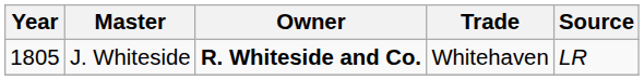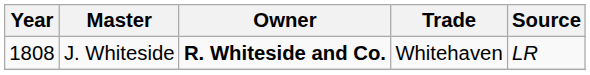 <table class=" wikitable">
 <tr>
 <th>Year</th>
 <th>Master</th>
 <th>Owner</th>
 <th>Trade</th>
 <th>Source</th>
 </tr>
 <tr>
-<td>1805</td>
+<td>1808</td>
 <td>J. Whiteside</td>
 <td><strong>R. Whiteside and Co.</strong></td>
 <td>Whitehaven</td>
 <td><em>LR</em></td>
 </tr>
 <tr>
 </tr>
 </table>
